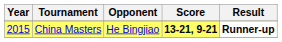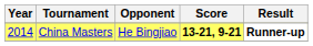 <table class="sortable wikitable" style="font-size: 90%;">
 <tr>
 <th>Year</th>
 <th>Tournament</th>
 <th>Opponent</th>
 <th>Score</th>
 <th>Result</th>
 </tr>
 <tr>
 </tr>
 <tr style="background:#FFFF67">
-<td align="center"><a href='#'>2015</a></td>
+<td align="center"><a href='#'>2014</a></td>
 <td align="left"><a href='#'>China Masters</a></td>
 <td align="left"> <a href='#'>He Bingjiao</a></td>
 <td align="left"><strong>13-21, 9-21</strong></td>
 <td style="text-align:left; background:white"> <strong>Runner-up</strong></td>
 </tr>
 <tr>
 </tr>
 </table>
